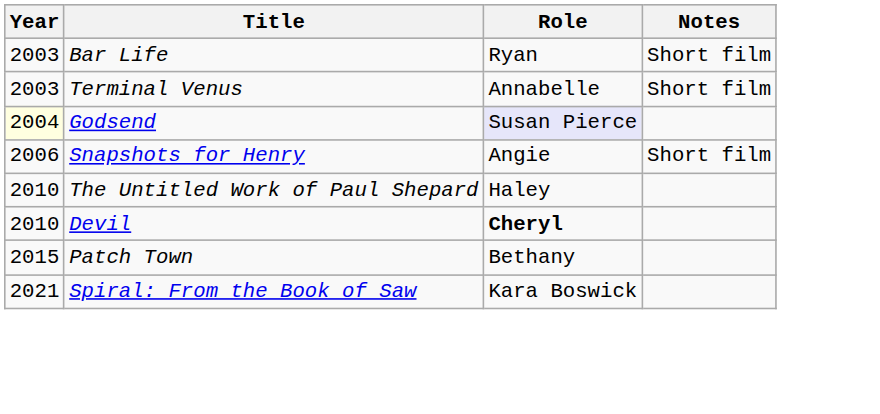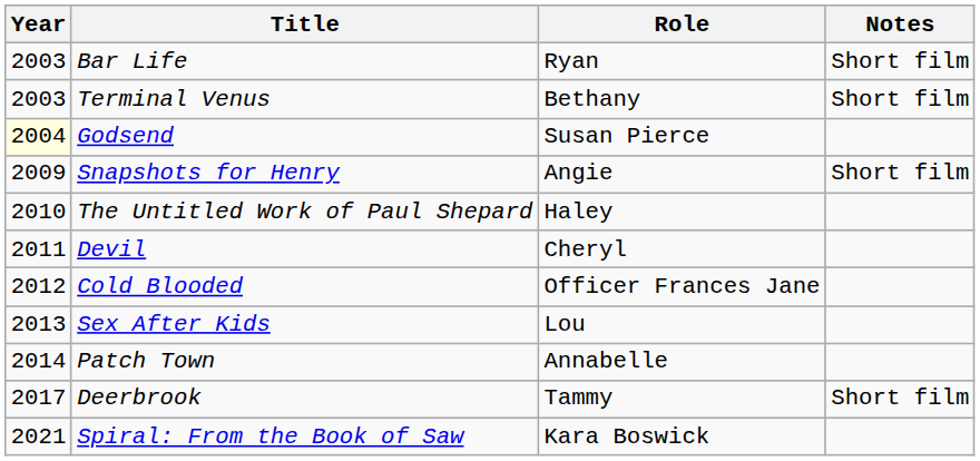 <table class="wikitable sortable">
 <tr>
 <th>Year</th>
 <th>Title</th>
 <th>Role</th>
 <th class="unsortable">Notes</th>
 </tr>
 <tr>
 <td>2003</td>
 <td><em>Bar Life</em></td>
 <td>Ryan</td>
 <td>Short film</td>
 </tr>
 <tr>
 <td>2003</td>
 <td><em>Terminal Venus</em></td>
-<td>Annabelle</td>
+<td>Bethany</td>
 <td>Short film</td>
 </tr>
 <tr>
 <td style="background: lightyellow;">2004</td>
 <td><em><a href='#'>Godsend</a></em></td>
-<td style="background: lavender;">Susan Pierce</td>
+<td>Susan Pierce</td>
 <td></td>
 </tr>
 <tr>
-<td>2006</td>
+<td>2009</td>
 <td><em><a href='#'>Snapshots for Henry</a></em></td>
 <td>Angie</td>
 <td>Short film</td>
 </tr>
 <tr>
 <td>2010</td>
 <td data-sort-value="Untitled Work of Paul Shepard, The"><em>The Untitled Work of Paul Shepard</em></td>
 <td>Haley</td>
 <td></td>
 </tr>
 <tr>
-<td>2010</td>
+<td>2011</td>
 <td><em><a href='#'>Devil</a></em></td>
-<td><strong>Cheryl</strong></td>
+<td>Cheryl</td>
 <td></td>
 </tr>
 <tr>
-<td>2015</td>
+<td>2012</td>
+<td><em><a href='#'>Cold Blooded</a></em></td>
+<td>Officer Frances Jane</td>
+<td></td>
+</tr>
+<tr>
+<td>2013</td>
+<td><em><a href='#'>Sex After Kids</a></em></td>
+<td>Lou</td>
+<td></td>
+</tr>
+<tr>
+<td>2014</td>
 <td><em>Patch Town</em></td>
-<td>Bethany</td>
+<td>Annabelle</td>
 <td></td>
+</tr>
+<tr>
+<td>2017</td>
+<td><em>Deerbrook</em></td>
+<td>Tammy</td>
+<td>Short film</td>
 </tr>
 <tr>
 <td>2021</td>
 <td><em><a href='#'>Spiral: From the Book of Saw</a></em></td>
 <td>Kara Boswick</td>
 </tr>
 </table>
